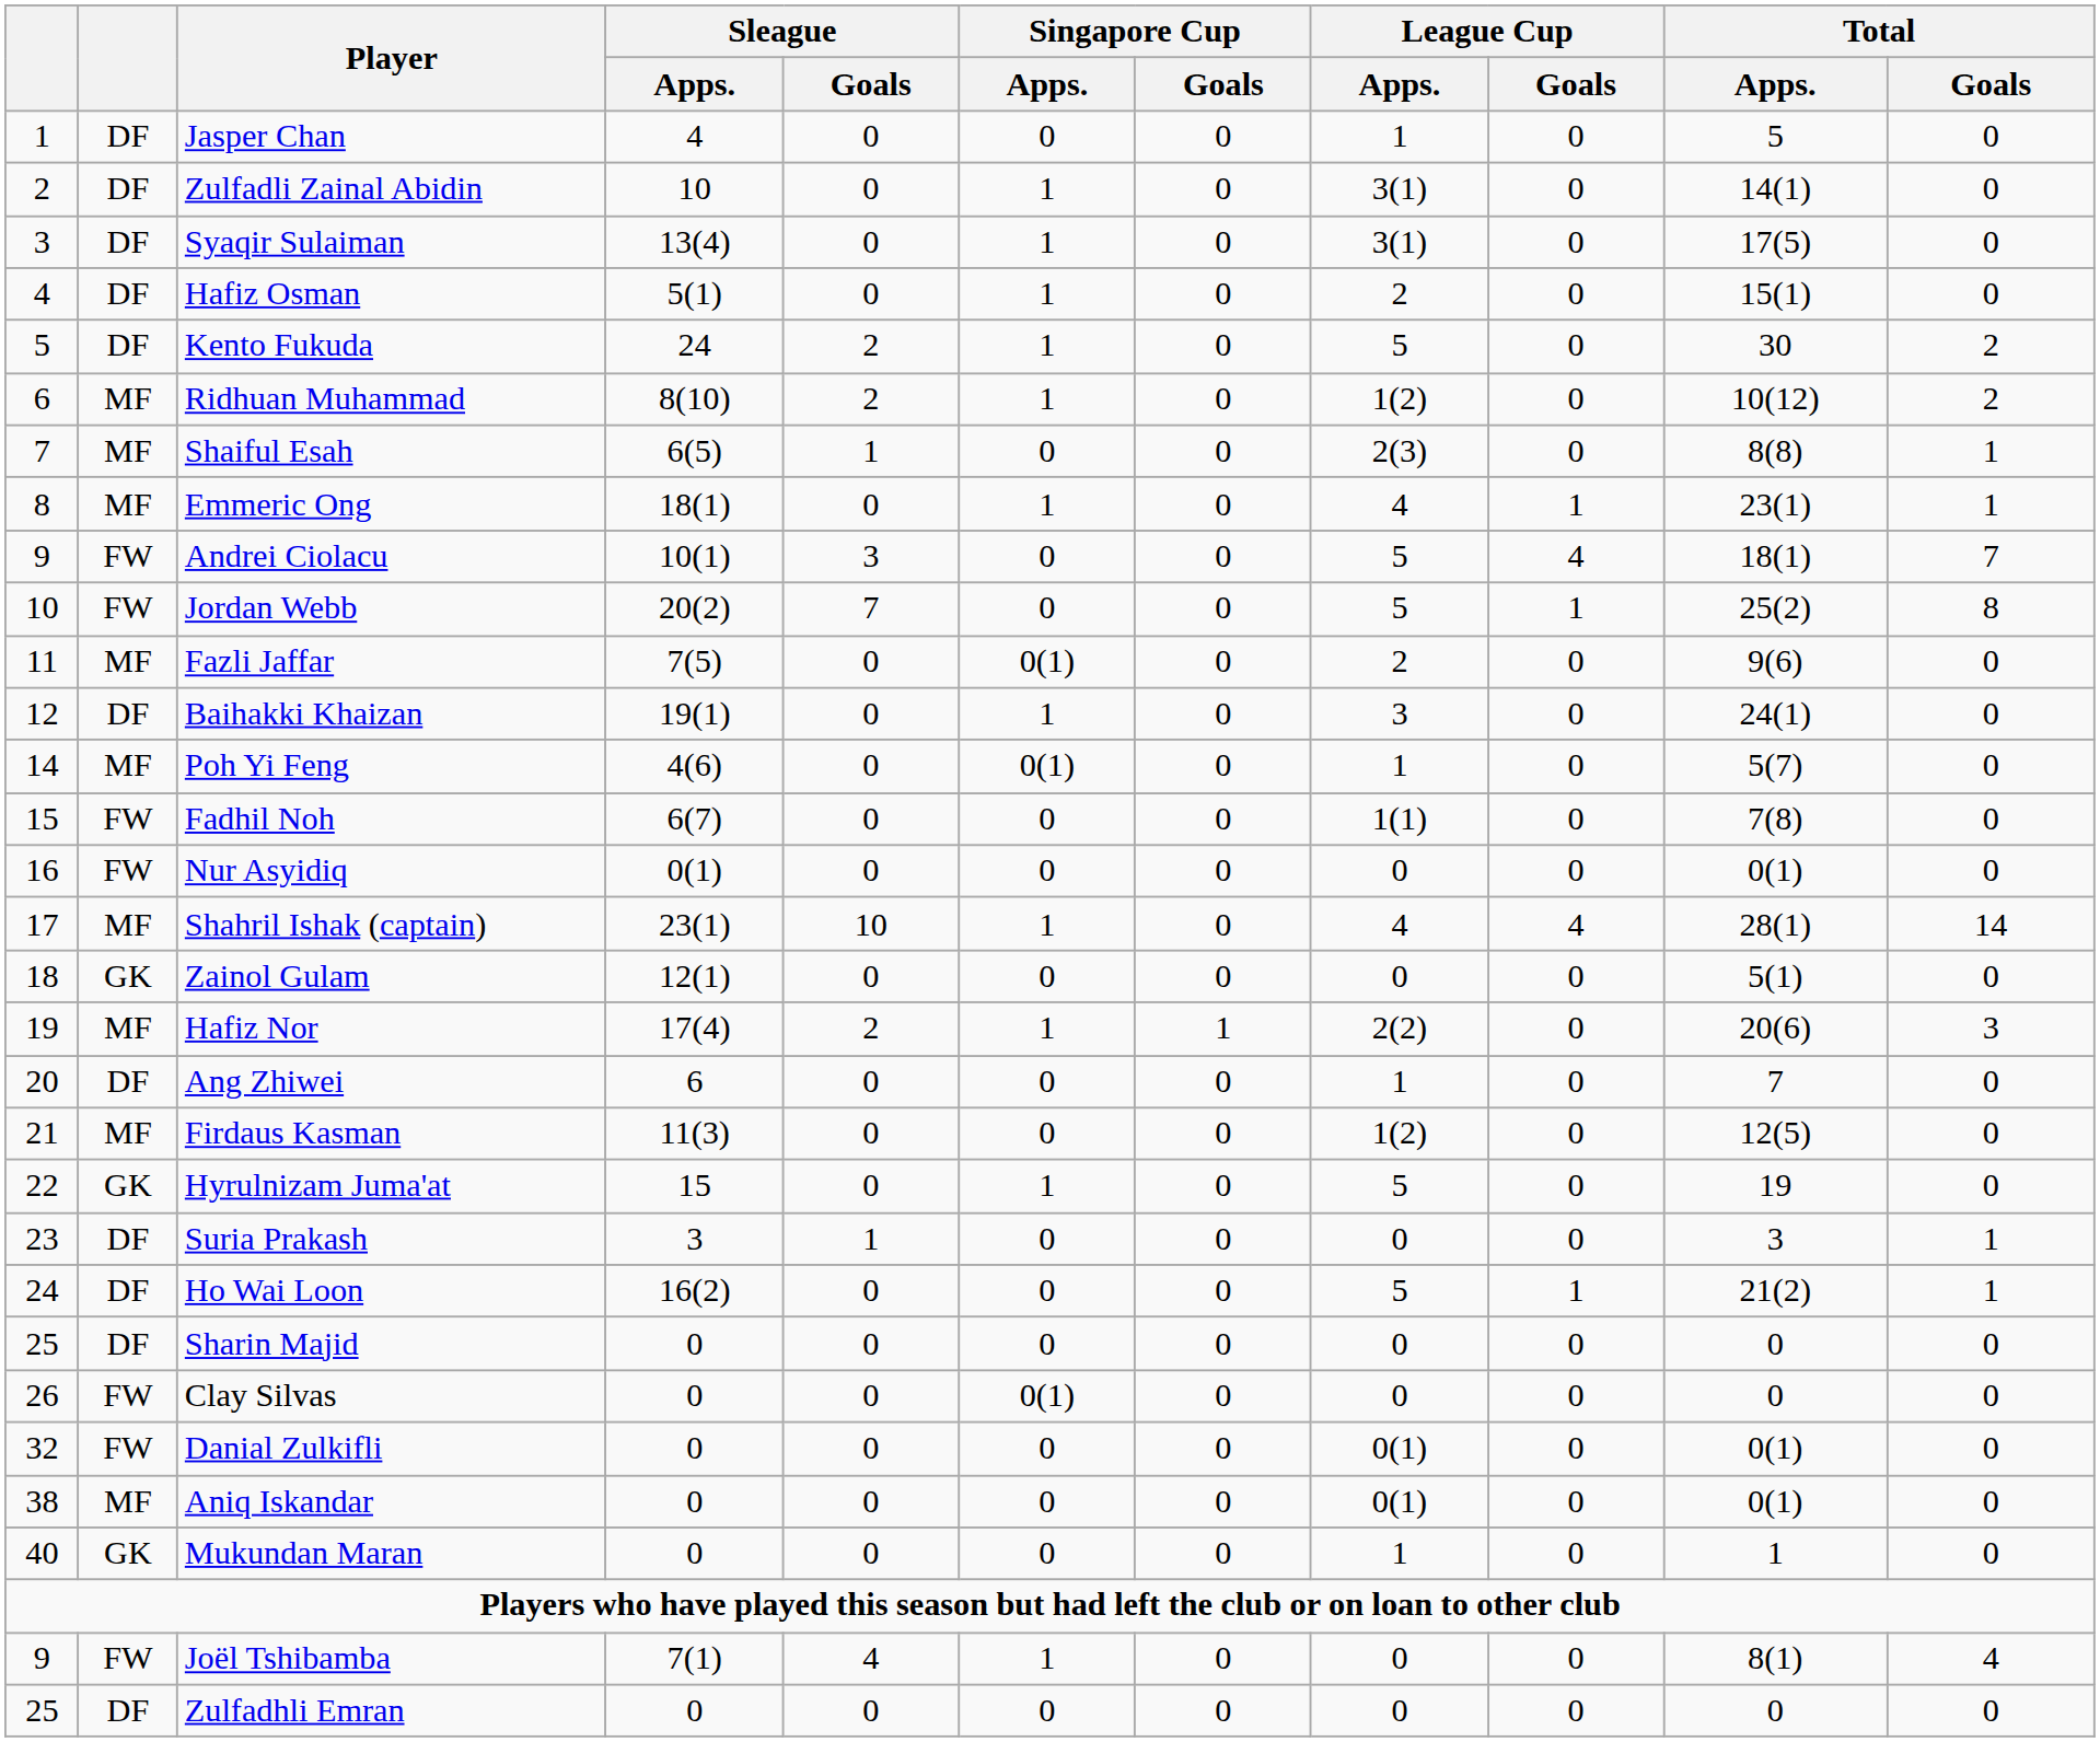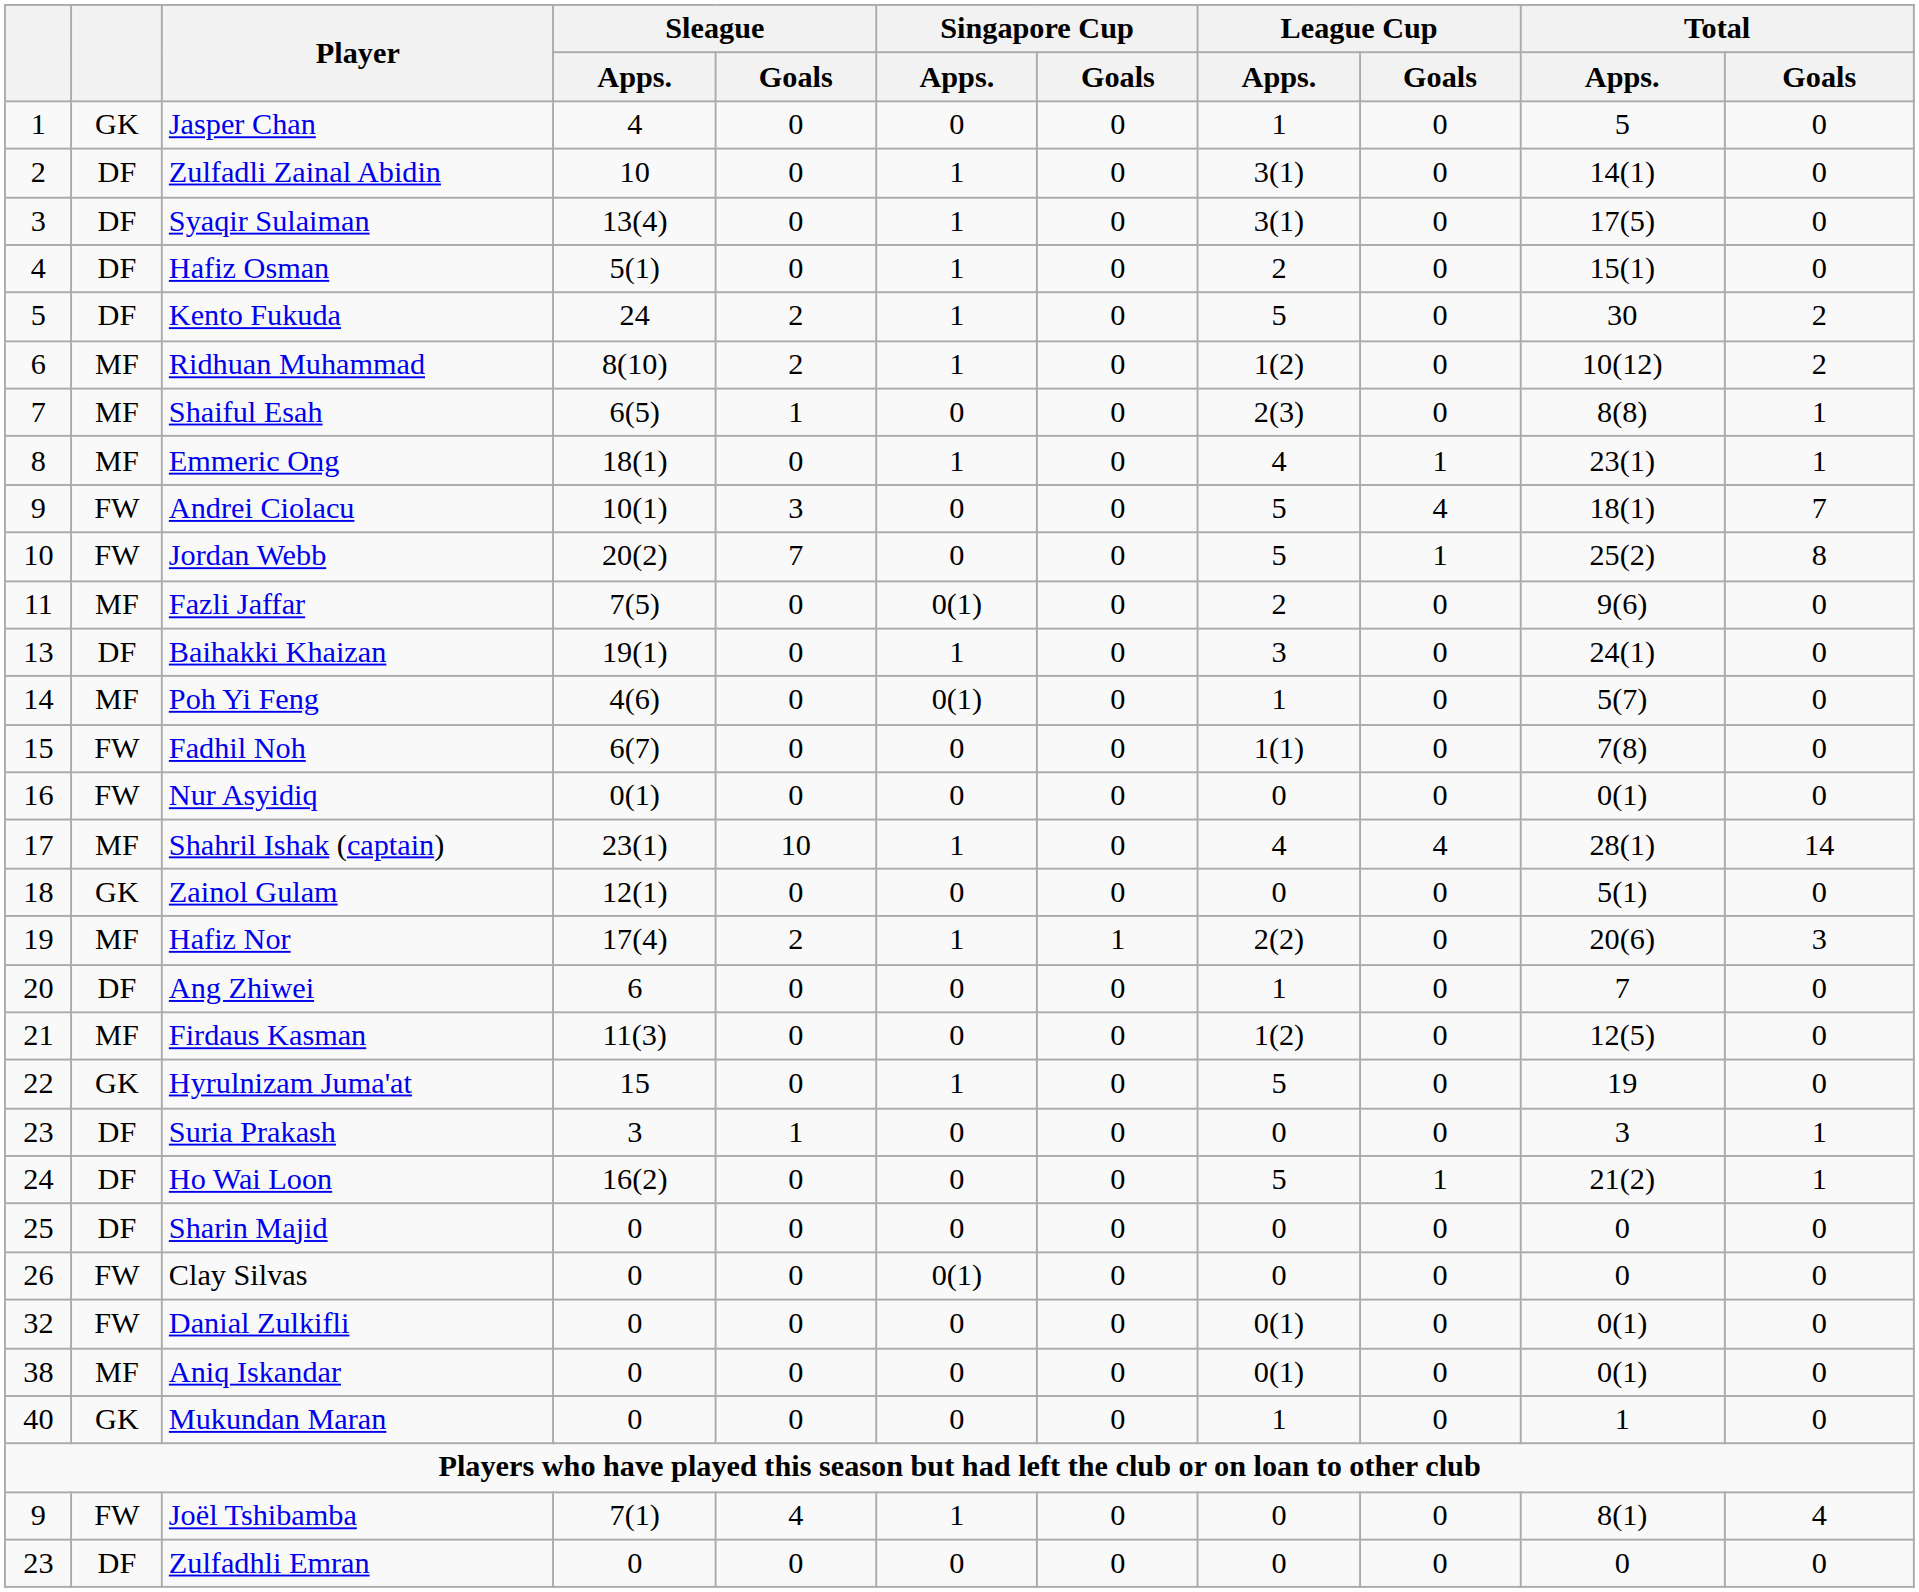 <table class="wikitable" style="text-align:center; font-size:100%; width:80%;">
 <tr>
 <th rowspan=2></th>
 <th rowspan=2></th>
 <th rowspan=2 width="200">Player</th>
 <th colspan=2 width="105">Sleague</th>
 <th colspan=2 width="105">Singapore Cup</th>
 <th colspan=2 width="105">League Cup</th>
 <th colspan=2 width="130">Total</th>
 </tr>
 <tr>
 <th>Apps.</th>
 <th>Goals</th>
 <th>Apps.</th>
 <th>Goals</th>
 <th>Apps.</th>
 <th>Goals</th>
 <th>Apps.</th>
 <th>Goals</th>
 </tr>
 <tr>
 <td>1</td>
-<td>DF</td>
+<td>GK</td>
 <td align=left> <a href='#'>Jasper Chan</a></td>
 <td>4</td>
 <td>0</td>
 <td>0</td>
 <td>0</td>
 <td>1</td>
 <td>0</td>
 <td>5</td>
 <td>0</td>
 </tr>
 <tr>
 <td>2</td>
 <td>DF</td>
 <td align=left> <a href='#'>Zulfadli Zainal Abidin</a></td>
 <td>10</td>
 <td>0</td>
 <td>1</td>
 <td>0</td>
 <td>3(1)</td>
 <td>0</td>
 <td>14(1)</td>
 <td>0</td>
 </tr>
 <tr>
 <td>3</td>
 <td>DF</td>
 <td align=left> <a href='#'>Syaqir Sulaiman</a></td>
 <td>13(4)</td>
 <td>0</td>
 <td>1</td>
 <td>0</td>
 <td>3(1)</td>
 <td>0</td>
 <td>17(5)</td>
 <td>0</td>
 </tr>
 <tr>
 <td>4</td>
 <td>DF</td>
 <td align=left> <a href='#'>Hafiz Osman</a></td>
 <td>5(1)</td>
 <td>0</td>
 <td>1</td>
 <td>0</td>
 <td>2</td>
 <td>0</td>
 <td>15(1)</td>
 <td>0</td>
 </tr>
 <tr>
 <td>5</td>
 <td>DF</td>
 <td align=left> <a href='#'>Kento Fukuda</a></td>
 <td>24</td>
 <td>2</td>
 <td>1</td>
 <td>0</td>
 <td>5</td>
 <td>0</td>
 <td>30</td>
 <td>2</td>
 </tr>
 <tr>
 <td>6</td>
 <td>MF</td>
 <td align=left> <a href='#'>Ridhuan Muhammad</a></td>
 <td>8(10)</td>
 <td>2</td>
 <td>1</td>
 <td>0</td>
 <td>1(2)</td>
 <td>0</td>
 <td>10(12)</td>
 <td>2</td>
 </tr>
 <tr>
 <td>7</td>
 <td>MF</td>
 <td align=left> <a href='#'>Shaiful Esah</a></td>
 <td>6(5)</td>
 <td>1</td>
 <td>0</td>
 <td>0</td>
 <td>2(3)</td>
 <td>0</td>
 <td>8(8)</td>
 <td>1</td>
 </tr>
 <tr>
 <td>8</td>
 <td>MF</td>
 <td align=left> <a href='#'>Emmeric Ong</a></td>
 <td>18(1)</td>
 <td>0</td>
 <td>1</td>
 <td>0</td>
 <td>4</td>
 <td>1</td>
 <td>23(1)</td>
 <td>1</td>
 </tr>
 <tr>
 <td>9</td>
 <td>FW</td>
 <td align=left> <a href='#'>Andrei Ciolacu</a></td>
 <td>10(1)</td>
 <td>3</td>
 <td>0</td>
 <td>0</td>
 <td>5</td>
 <td>4</td>
 <td>18(1)</td>
 <td>7</td>
 </tr>
 <tr>
 <td>10</td>
 <td>FW</td>
 <td align=left> <a href='#'>Jordan Webb</a></td>
 <td>20(2)</td>
 <td>7</td>
 <td>0</td>
 <td>0</td>
 <td>5</td>
 <td>1</td>
 <td>25(2)</td>
 <td>8</td>
 </tr>
 <tr>
 <td>11</td>
 <td>MF</td>
 <td align=left> <a href='#'>Fazli Jaffar</a></td>
 <td>7(5)</td>
 <td>0</td>
 <td>0(1)</td>
 <td>0</td>
 <td>2</td>
 <td>0</td>
 <td>9(6)</td>
 <td>0</td>
 </tr>
 <tr>
-<td>12</td>
+<td>13</td>
 <td>DF</td>
 <td align=left> <a href='#'>Baihakki Khaizan</a></td>
 <td>19(1)</td>
 <td>0</td>
 <td>1</td>
 <td>0</td>
 <td>3</td>
 <td>0</td>
 <td>24(1)</td>
 <td>0</td>
 </tr>
 <tr>
 <td>14</td>
 <td>MF</td>
 <td align=left> <a href='#'>Poh Yi Feng</a></td>
 <td>4(6)</td>
 <td>0</td>
 <td>0(1)</td>
 <td>0</td>
 <td>1</td>
 <td>0</td>
 <td>5(7)</td>
 <td>0</td>
 </tr>
 <tr>
 <td>15</td>
 <td>FW</td>
 <td align=left> <a href='#'>Fadhil Noh</a></td>
 <td>6(7)</td>
 <td>0</td>
 <td>0</td>
 <td>0</td>
 <td>1(1)</td>
 <td>0</td>
 <td>7(8)</td>
 <td>0</td>
 </tr>
 <tr>
 <td>16</td>
 <td>FW</td>
 <td align=left> <a href='#'>Nur Asyidiq</a></td>
 <td>0(1)</td>
 <td>0</td>
 <td>0</td>
 <td>0</td>
 <td>0</td>
 <td>0</td>
 <td>0(1)</td>
 <td>0</td>
 </tr>
 <tr>
 <td>17</td>
 <td>MF</td>
 <td align=left> <a href='#'>Shahril Ishak</a> (<a href='#'>captain</a>)</td>
 <td>23(1)</td>
 <td>10</td>
 <td>1</td>
 <td>0</td>
 <td>4</td>
 <td>4</td>
 <td>28(1)</td>
 <td>14</td>
 </tr>
 <tr>
 <td>18</td>
 <td>GK</td>
 <td align=left> <a href='#'>Zainol Gulam</a></td>
 <td>12(1)</td>
 <td>0</td>
 <td>0</td>
 <td>0</td>
 <td>0</td>
 <td>0</td>
 <td>5(1)</td>
 <td>0</td>
 </tr>
 <tr>
 <td>19</td>
 <td>MF</td>
 <td align=left> <a href='#'>Hafiz Nor</a></td>
 <td>17(4)</td>
 <td>2</td>
 <td>1</td>
 <td>1</td>
 <td>2(2)</td>
 <td>0</td>
 <td>20(6)</td>
 <td>3</td>
 </tr>
 <tr>
 <td>20</td>
 <td>DF</td>
 <td align=left> <a href='#'>Ang Zhiwei</a></td>
 <td>6</td>
 <td>0</td>
 <td>0</td>
 <td>0</td>
 <td>1</td>
 <td>0</td>
 <td>7</td>
 <td>0</td>
 </tr>
 <tr>
 <td>21</td>
 <td>MF</td>
 <td align=left> <a href='#'>Firdaus Kasman</a></td>
 <td>11(3)</td>
 <td>0</td>
 <td>0</td>
 <td>0</td>
 <td>1(2)</td>
 <td>0</td>
 <td>12(5)</td>
 <td>0</td>
 </tr>
 <tr>
 <td>22</td>
 <td>GK</td>
 <td align=left> <a href='#'>Hyrulnizam Juma'at</a></td>
 <td>15</td>
 <td>0</td>
 <td>1</td>
 <td>0</td>
 <td>5</td>
 <td>0</td>
 <td>19</td>
 <td>0</td>
 </tr>
 <tr>
 <td>23</td>
 <td>DF</td>
 <td align=left> <a href='#'>Suria Prakash</a></td>
 <td>3</td>
 <td>1</td>
 <td>0</td>
 <td>0</td>
 <td>0</td>
 <td>0</td>
 <td>3</td>
 <td>1</td>
 </tr>
 <tr>
 <td>24</td>
 <td>DF</td>
 <td align=left> <a href='#'>Ho Wai Loon</a></td>
 <td>16(2)</td>
 <td>0</td>
 <td>0</td>
 <td>0</td>
 <td>5</td>
 <td>1</td>
 <td>21(2)</td>
 <td>1</td>
 </tr>
 <tr>
 <td>25</td>
 <td>DF</td>
 <td align=left> <a href='#'>Sharin Majid</a></td>
 <td>0</td>
 <td>0</td>
 <td>0</td>
 <td>0</td>
 <td>0</td>
 <td>0</td>
 <td>0</td>
 <td>0</td>
 </tr>
 <tr>
 <td>26</td>
 <td>FW</td>
 <td align=left> Clay Silvas</td>
 <td>0</td>
 <td>0</td>
 <td>0(1)</td>
 <td>0</td>
 <td>0</td>
 <td>0</td>
 <td>0</td>
 <td>0</td>
 </tr>
 <tr>
 <td>32</td>
 <td>FW</td>
 <td align=left> <a href='#'>Danial Zulkifli</a></td>
 <td>0</td>
 <td>0</td>
 <td>0</td>
 <td>0</td>
 <td>0(1)</td>
 <td>0</td>
 <td>0(1)</td>
 <td>0</td>
 </tr>
 <tr>
 <td>38</td>
 <td>MF</td>
 <td align=left> <a href='#'>Aniq Iskandar</a></td>
 <td>0</td>
 <td>0</td>
 <td>0</td>
 <td>0</td>
 <td>0(1)</td>
 <td>0</td>
 <td>0(1)</td>
 <td>0</td>
 </tr>
 <tr>
 <td>40</td>
 <td>GK</td>
 <td align=left> <a href='#'>Mukundan Maran</a></td>
 <td>0</td>
 <td>0</td>
 <td>0</td>
 <td>0</td>
 <td>1</td>
 <td>0</td>
 <td>1</td>
 <td>0</td>
 </tr>
 <tr>
 <td colspan="17"><strong>Players who have played this season but had left the club or on loan to other club</strong></td>
 </tr>
 <tr>
 <td>9</td>
 <td>FW</td>
 <td align=left> <a href='#'>Joël Tshibamba</a></td>
 <td>7(1)</td>
 <td>4</td>
 <td>1</td>
 <td>0</td>
 <td>0</td>
 <td>0</td>
 <td>8(1)</td>
 <td>4</td>
 </tr>
 <tr>
-<td>25</td>
+<td>23</td>
 <td>DF</td>
 <td align=left> <a href='#'>Zulfadhli Emran</a></td>
 <td>0</td>
 <td>0</td>
 <td>0</td>
 <td>0</td>
 <td>0</td>
 <td>0</td>
 <td>0</td>
 <td>0</td>
 </tr>
 </table>
